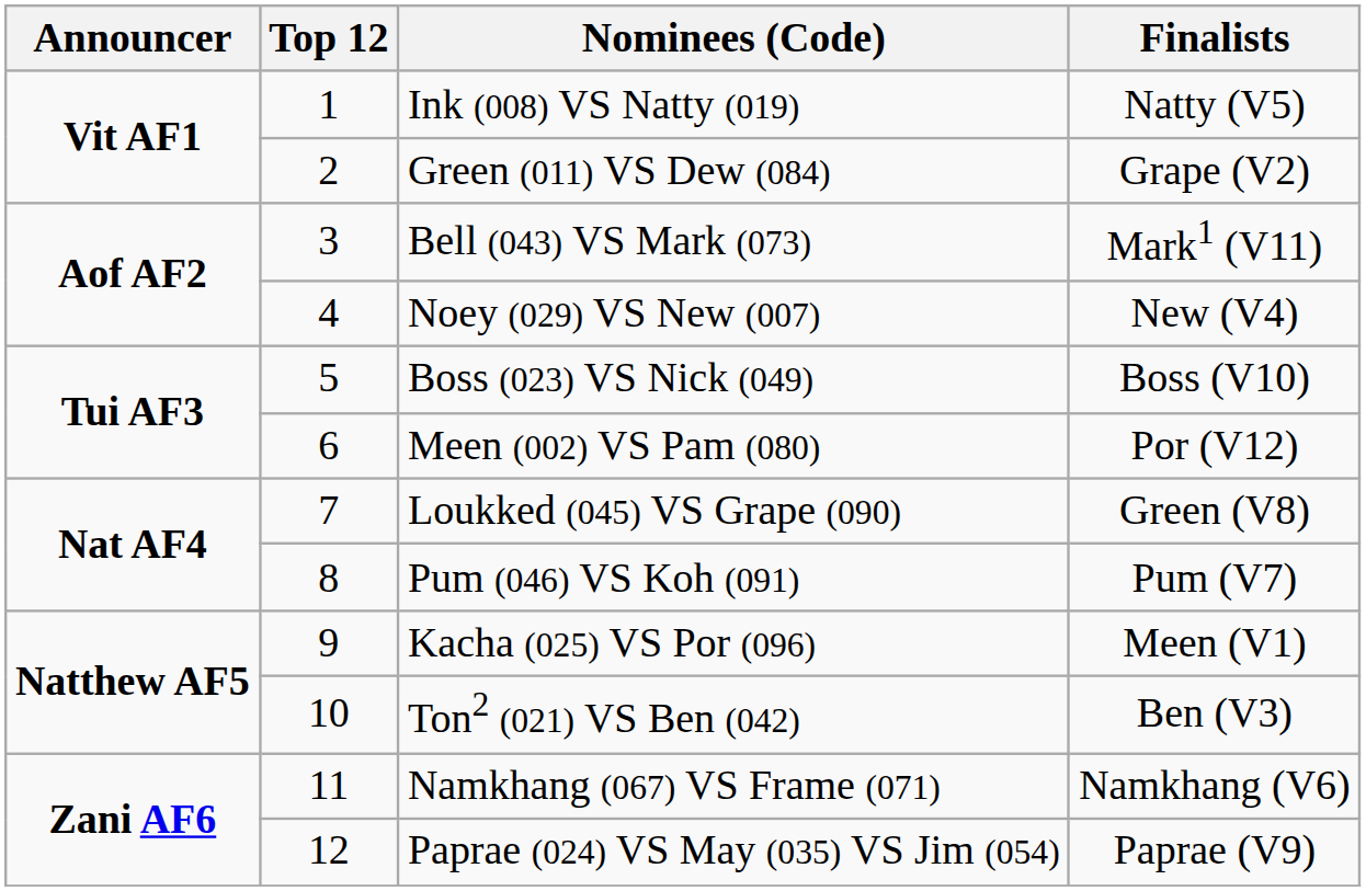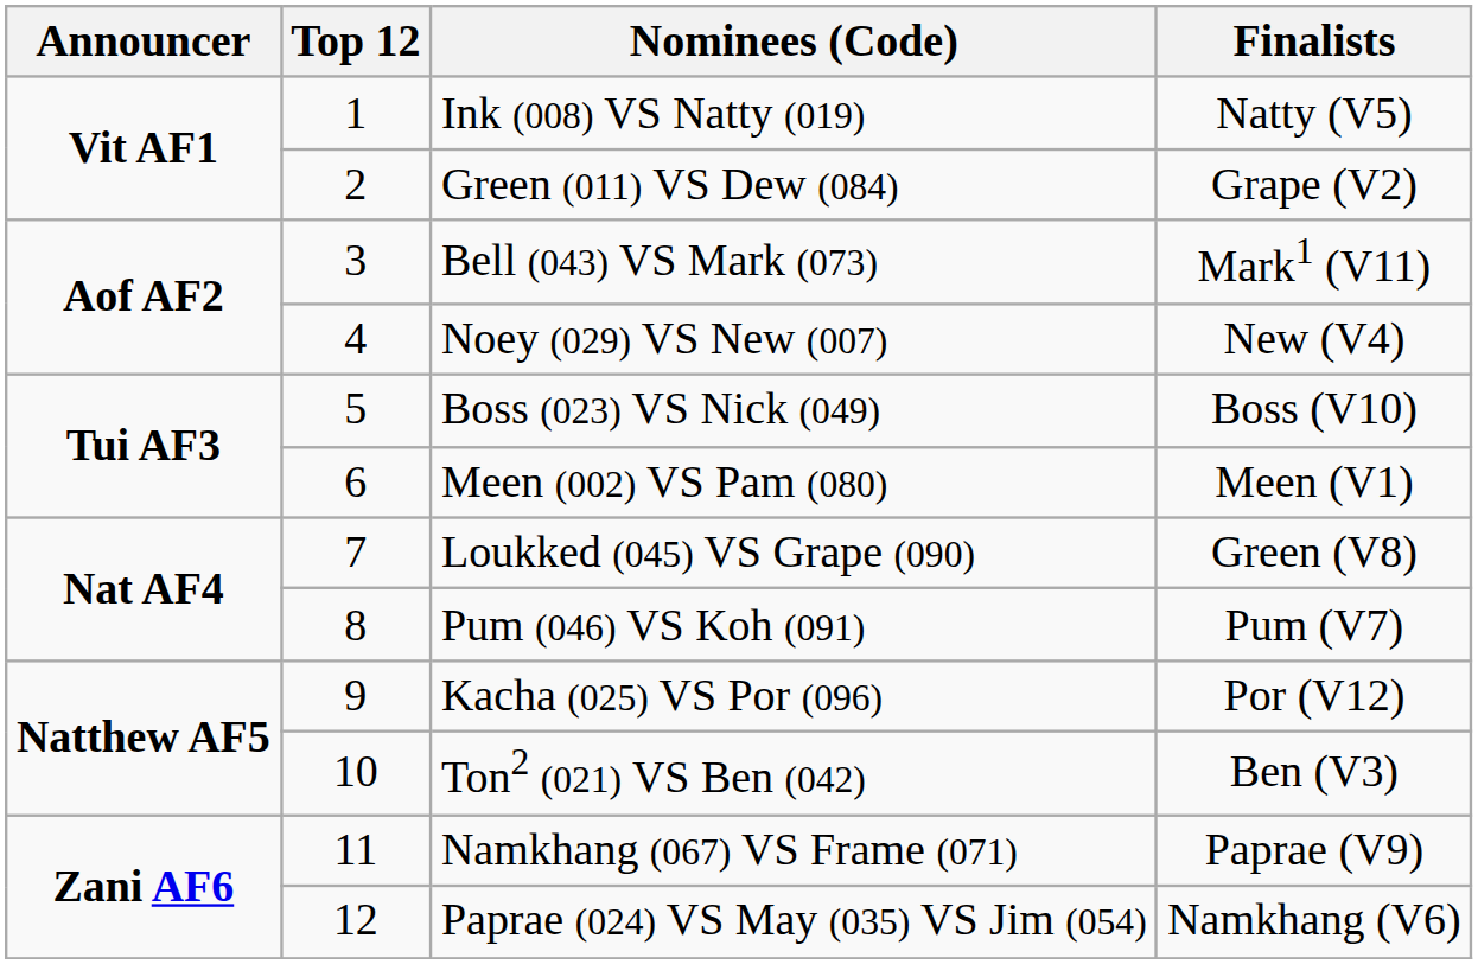 <table class="wikitable">
 <tr>
 <th>Announcer</th>
 <th>Top 12</th>
 <th>Nominees (Code)</th>
 <th>Finalists</th>
 </tr>
 <tr>
 <td rowspan="2" align="center"><strong>Vit AF1</strong></td>
 <td align="center">1</td>
 <td>Ink <small>(008)</small> VS Natty <small>(019)</small></td>
 <td align="center">Natty (V5)</td>
 </tr>
 <tr>
 <td align="center">2</td>
 <td>Green <small>(011)</small> VS Dew <small>(084)</small></td>
 <td align="center">Grape (V2)</td>
 </tr>
 <tr>
 <td rowspan="2" align="center"><strong>Aof AF2</strong></td>
 <td align="center">3</td>
 <td>Bell <small>(043)</small> VS Mark <small>(073)</small></td>
 <td align="center">Mark<sup>1</sup> (V11)</td>
 </tr>
 <tr>
 <td align="center">4</td>
 <td>Noey <small>(029)</small> VS New <small>(007)</small></td>
 <td align="center">New (V4)</td>
 </tr>
 <tr>
 <td rowspan="2" align="center"><strong>Tui AF3</strong></td>
 <td align="center">5</td>
 <td>Boss <small>(023)</small> VS Nick <small>(049)</small></td>
 <td align="center">Boss (V10)</td>
 </tr>
 <tr>
 <td align="center">6</td>
 <td>Meen <small>(002)</small> VS Pam <small>(080)</small></td>
-<td align="center">Por (V12)</td>
+<td align="center">Meen (V1)</td>
 </tr>
 <tr>
 <td rowspan="2" align="center"><strong>Nat AF4</strong></td>
 <td align="center">7</td>
 <td>Loukked <small>(045)</small> VS Grape <small>(090)</small></td>
 <td align="center">Green (V8)</td>
 </tr>
 <tr>
 <td align="center">8</td>
 <td>Pum <small>(046)</small> VS Koh <small>(091)</small></td>
 <td align="center">Pum (V7)</td>
 </tr>
 <tr>
 <td rowspan="2" align="center"><strong>Natthew AF5</strong></td>
 <td align="center">9</td>
 <td>Kacha <small>(025)</small> VS Por <small>(096)</small></td>
-<td align="center">Meen (V1)</td>
+<td align="center">Por (V12)</td>
 </tr>
 <tr>
 <td align="center">10</td>
 <td>Ton<sup>2</sup> <small>(021)</small> VS Ben <small>(042)</small></td>
 <td align="center">Ben (V3)</td>
 </tr>
 <tr>
 <td rowspan="2" align="center"><strong>Zani <a href='#'>AF6</a></strong></td>
 <td align="center">11</td>
 <td>Namkhang <small>(067)</small> VS Frame <small>(071)</small></td>
-<td align="center">Namkhang (V6)</td>
+<td align="center">Paprae (V9)</td>
 </tr>
 <tr>
 <td align="center">12</td>
 <td>Paprae <small>(024)</small> VS May <small>(035)</small> VS Jim <small>(054)</small></td>
-<td align="center">Paprae (V9)</td>
+<td align="center">Namkhang (V6)</td>
 </tr>
 <tr>
 </tr>
 </table>
